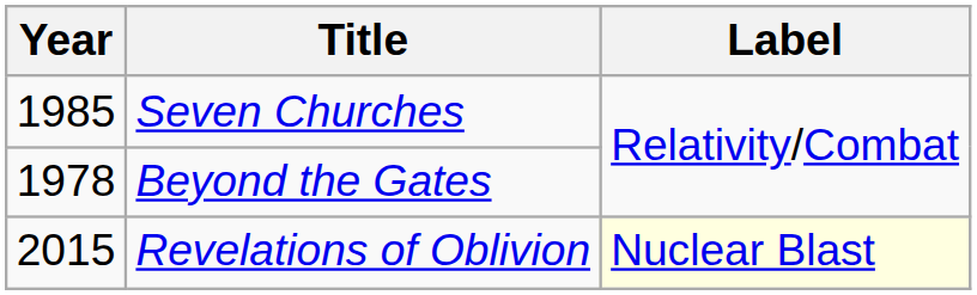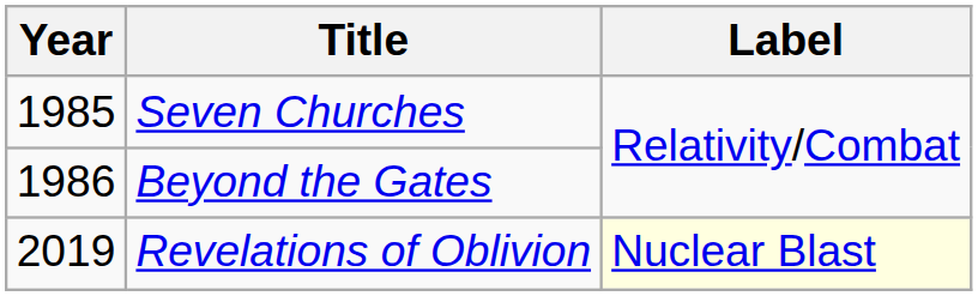 <table class="wikitable">
 <tr>
 <th>Year</th>
 <th>Title</th>
 <th>Label</th>
 </tr>
 <tr>
 <td>1985</td>
 <td><em><a href='#'>Seven Churches</a></em></td>
 <td rowspan="2"><a href='#'>Relativity</a>/<a href='#'>Combat</a></td>
 </tr>
 <tr>
-<td>1978</td>
+<td>1986</td>
 <td><em><a href='#'>Beyond the Gates</a></em></td>
 </tr>
 <tr>
-<td>2015</td>
+<td>2019</td>
 <td><em><a href='#'>Revelations of Oblivion</a></em></td>
 <td style="background: lightyellow;"><a href='#'>Nuclear Blast</a></td>
 </tr>
 </table>
